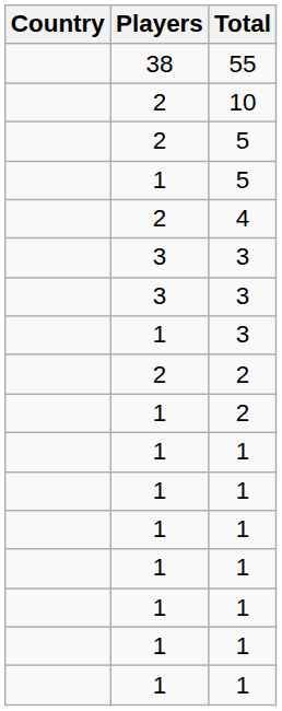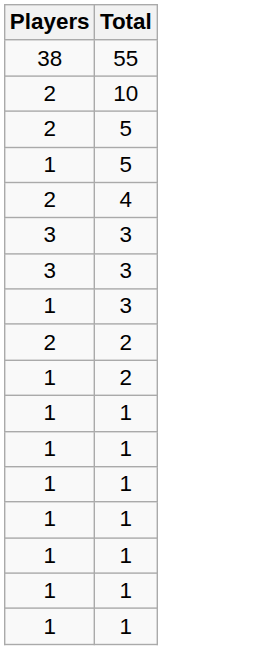 <table class="sortable wikitable" style="text-align: center">
 <tr>
-<th>Country</th>
 <th>Players</th>
 <th>Total</th>
 </tr>
 <tr>
-<td align=left></td>
 <td>38</td>
 <td>55</td>
 </tr>
 <tr>
-<td align=left></td>
 <td>2</td>
 <td>10</td>
 </tr>
 <tr>
-<td align=left></td>
 <td>2</td>
 <td>5</td>
 </tr>
 <tr>
-<td align=left></td>
 <td>1</td>
 <td>5</td>
 </tr>
 <tr>
-<td align=left></td>
 <td>2</td>
 <td>4</td>
 </tr>
 <tr>
-<td align=left></td>
 <td>3</td>
 <td>3</td>
 </tr>
 <tr>
-<td align=left></td>
 <td>3</td>
 <td>3</td>
 </tr>
 <tr>
-<td align=left></td>
 <td>1</td>
 <td>3</td>
 </tr>
 <tr>
-<td align=left></td>
 <td>2</td>
 <td>2</td>
 </tr>
 <tr>
-<td align=left></td>
 <td>1</td>
 <td>2</td>
 </tr>
 <tr>
-<td align=left></td>
 <td>1</td>
 <td>1</td>
 </tr>
 <tr>
-<td align=left></td>
 <td>1</td>
 <td>1</td>
 </tr>
 <tr>
-<td align=left></td>
 <td>1</td>
 <td>1</td>
 </tr>
 <tr>
-<td align=left></td>
 <td>1</td>
 <td>1</td>
 </tr>
 <tr>
-<td align=left></td>
 <td>1</td>
 <td>1</td>
 </tr>
 <tr>
-<td align=left></td>
 <td>1</td>
 <td>1</td>
 </tr>
 <tr>
-<td align=left></td>
 <td>1</td>
 <td>1</td>
 </tr>
 </table>
